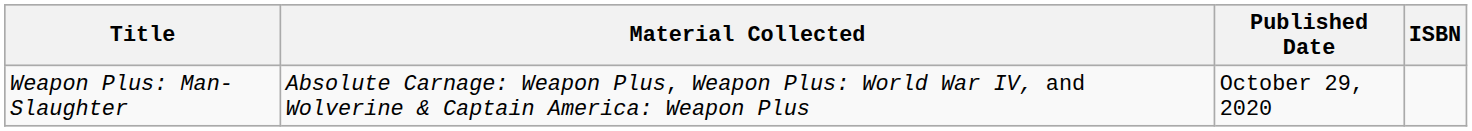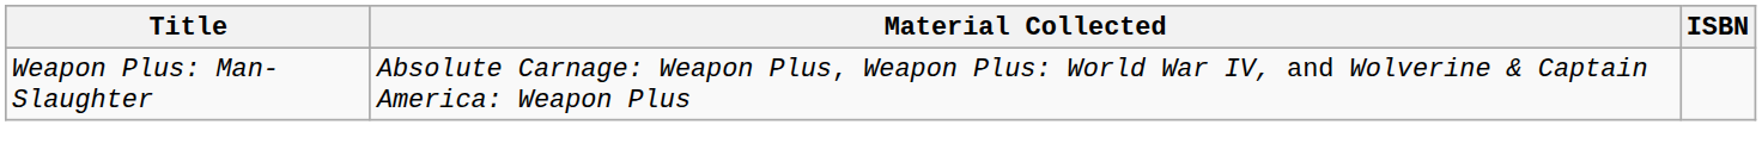 <table class="wikitable">
 <tr>
 <th>Title</th>
 <th>Material Collected</th>
-<th>Published Date</th>
 <th>ISBN</th>
 </tr>
 <tr>
 <td><em>Weapon Plus: Man-Slaughter</em></td>
 <td><em>Absolute Carnage: Weapon Plus</em>, <em>Weapon Plus: World War IV,</em> and <em>Wolverine & Captain America: Weapon Plus</em></td>
-<td>October 29, 2020</td>
 <td></td>
 </tr>
 </table>
